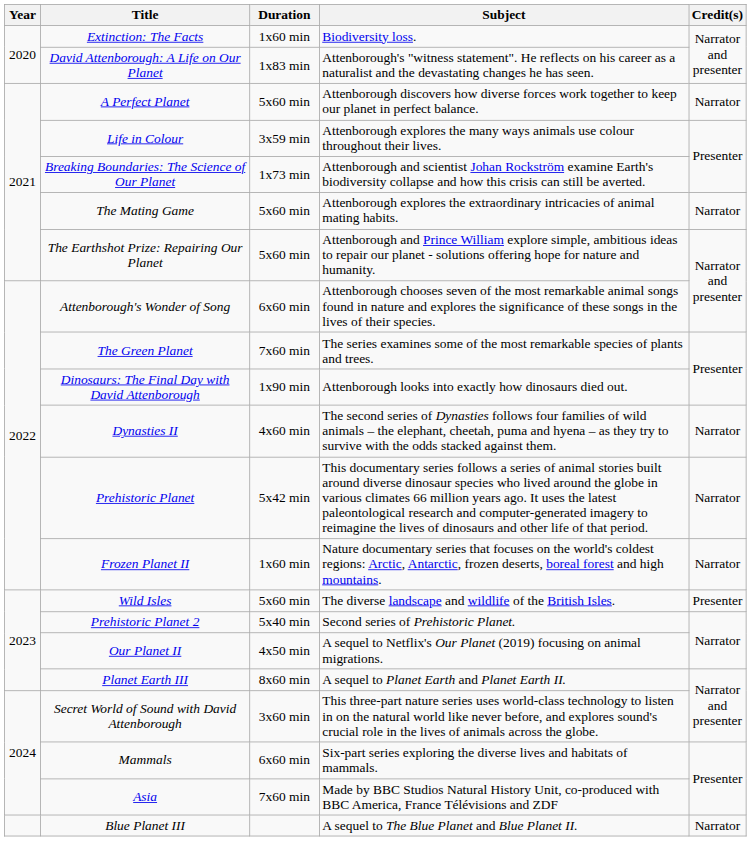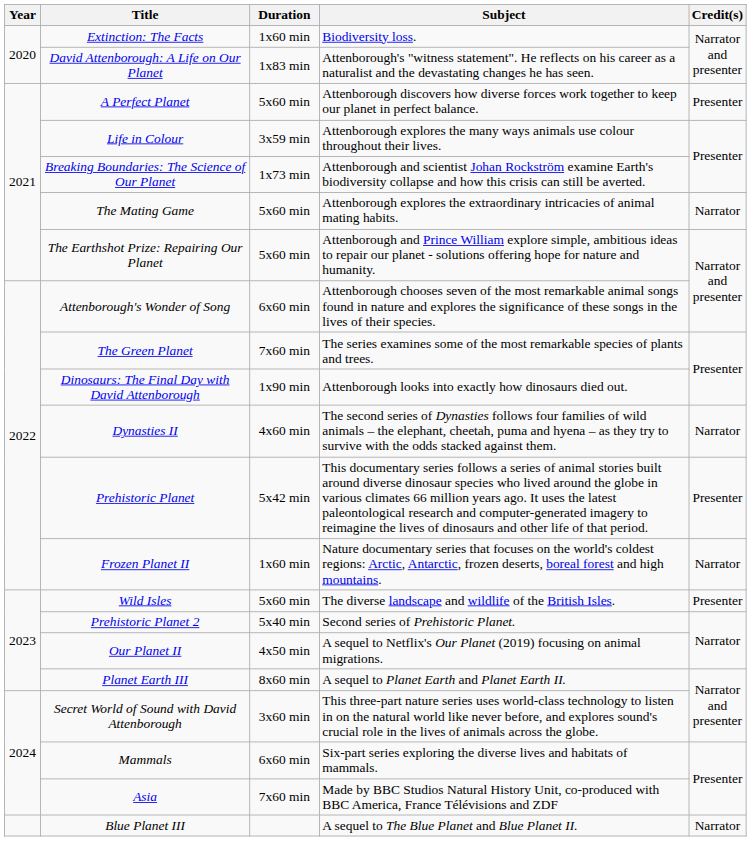 <table class="wikitable" style="text-align:center" width="100%">
 <tr>
 <th width="40">Year</th>
 <th width="400">Title</th>
 <th width="90">Duration</th>
 <th width="800">Subject</th>
 <th>Credit(s)</th>
 </tr>
 <tr>
 <td rowspan="2">2020</td>
 <td><em><a href='#'>Extinction: The Facts</a></em></td>
 <td>1x60 min</td>
 <td align="left"><a href='#'>Biodiversity loss</a>.</td>
 <td rowspan="2">Narrator and presenter</td>
 </tr>
 <tr>
 <td><em><a href='#'>David Attenborough: A Life on Our Planet</a></em></td>
 <td>1x83 min</td>
 <td align="left">Attenborough's "witness statement". He reflects on his career as a naturalist and the devastating changes he has seen.</td>
 </tr>
 <tr>
 <td rowspan="5">2021</td>
 <td><em><a href='#'>A Perfect Planet</a></em></td>
 <td>5x60 min</td>
 <td align="left">Attenborough discovers how diverse forces work together to keep our planet in perfect balance.</td>
-<td>Narrator</td>
+<td>Presenter</td>
 </tr>
 <tr>
 <td><em><a href='#'>Life in Colour</a></em></td>
 <td>3x59 min</td>
 <td align="left">Attenborough explores the many ways animals use colour throughout their lives.</td>
 <td rowspan="2">Presenter</td>
 </tr>
 <tr>
 <td><em><a href='#'>Breaking Boundaries: The Science of Our Planet</a></em></td>
 <td>1x73 min</td>
 <td align="left">Attenborough and scientist <a href='#'>Johan Rockström</a> examine Earth's biodiversity collapse and how this crisis can still be averted.</td>
 </tr>
 <tr>
 <td><em>The Mating Game</em></td>
 <td>5x60 min</td>
 <td align="left">Attenborough explores the extraordinary intricacies of animal mating habits.</td>
 <td>Narrator</td>
 </tr>
 <tr>
 <td><em>The Earthshot Prize: Repairing Our Planet</em></td>
 <td>5x60 min</td>
 <td align="left">Attenborough and <a href='#'>Prince William</a> explore simple, ambitious ideas to repair our planet - solutions offering hope for nature and humanity.</td>
 <td rowspan="2">Narrator and presenter</td>
 </tr>
 <tr>
 <td rowspan="6">2022</td>
 <td><em>Attenborough's Wonder of Song</em></td>
 <td>6x60 min</td>
 <td align="left">Attenborough chooses seven of the most remarkable animal songs found in nature and explores the significance of these songs in the lives of their species.</td>
 </tr>
 <tr>
 <td><em><a href='#'>The Green Planet</a></em></td>
 <td>7x60 min</td>
 <td align="left">The series examines some of the most remarkable species of plants and trees.</td>
 <td rowspan="2">Presenter</td>
 </tr>
 <tr>
 <td><em><a href='#'>Dinosaurs: The Final Day with David Attenborough</a></em></td>
 <td>1x90 min</td>
 <td align="left">Attenborough looks into exactly how dinosaurs died out.</td>
 </tr>
 <tr>
 <td><em><a href='#'>Dynasties II</a></em></td>
 <td>4x60 min</td>
 <td align="left">The second series of <em>Dynasties</em> follows four families of wild animals – the elephant, cheetah, puma and hyena – as they try to survive with the odds stacked against them.</td>
 <td>Narrator</td>
 </tr>
 <tr>
 <td><em><a href='#'>Prehistoric Planet</a></em></td>
 <td>5x42 min</td>
 <td align="left">This documentary series follows a series of animal stories built around diverse dinosaur species who lived around the globe in various climates 66 million years ago. It uses the latest paleontological research and computer-generated imagery to reimagine the lives of dinosaurs and other life of that period.</td>
-<td>Narrator</td>
+<td>Presenter</td>
 </tr>
 <tr>
 <td><em><a href='#'>Frozen Planet II</a></em></td>
 <td>1x60 min</td>
 <td align="left">Nature documentary series that focuses on the world's coldest regions: <a href='#'>Arctic</a>, <a href='#'>Antarctic</a>, frozen deserts, <a href='#'>boreal forest</a> and high <a href='#'>mountains</a>.</td>
 <td>Narrator</td>
 </tr>
 <tr>
 <td rowspan="4">2023</td>
 <td><em><a href='#'>Wild Isles</a></em></td>
 <td>5x60 min</td>
 <td align="left">The diverse <a href='#'>landscape</a> and <a href='#'>wildlife</a> of the <a href='#'>British Isles</a>.</td>
 <td>Presenter</td>
 </tr>
 <tr>
 <td><em><a href='#'>Prehistoric Planet 2</a></em></td>
 <td>5x40 min</td>
 <td align="left">Second series of <em>Prehistoric Planet.</em></td>
 <td rowspan="2">Narrator</td>
 </tr>
 <tr>
 <td><em><a href='#'>Our Planet II</a></em></td>
 <td>4x50 min</td>
 <td align="left">A sequel to Netflix's <em>Our Planet</em> (2019) focusing on animal migrations.</td>
 </tr>
 <tr>
 <td><em><a href='#'>Planet Earth III</a></em></td>
 <td>8x60 min</td>
 <td align="left">A sequel to <em>Planet Earth</em> and <em>Planet Earth II.</em></td>
 <td rowspan="2">Narrator and presenter</td>
 </tr>
 <tr>
 <td rowspan="3">2024</td>
 <td><em>Secret World of Sound with David Attenborough</em></td>
 <td>3x60 min</td>
 <td align="left">This three-part nature series uses world-class technology to listen in on the natural world like never before, and explores sound's crucial role in the lives of animals across the globe.</td>
 </tr>
 <tr>
 <td><em>Mammals</em></td>
 <td>6x60 min</td>
 <td align="left">Six-part series exploring the diverse lives and habitats of mammals.</td>
 <td rowspan="2">Presenter</td>
 </tr>
 <tr>
 <td><em><a href='#'>Asia</a></em></td>
 <td>7x60 min</td>
 <td align="left">Made by BBC Studios Natural History Unit, co-produced with BBC America, France Télévisions and ZDF</td>
 </tr>
 <tr>
 <td></td>
 <td><em>Blue Planet III</em></td>
 <td></td>
 <td align="left">A sequel to <em>The Blue Planet</em> and <em>Blue Planet II.</em></td>
 <td>Narrator</td>
 </tr>
 </table>
